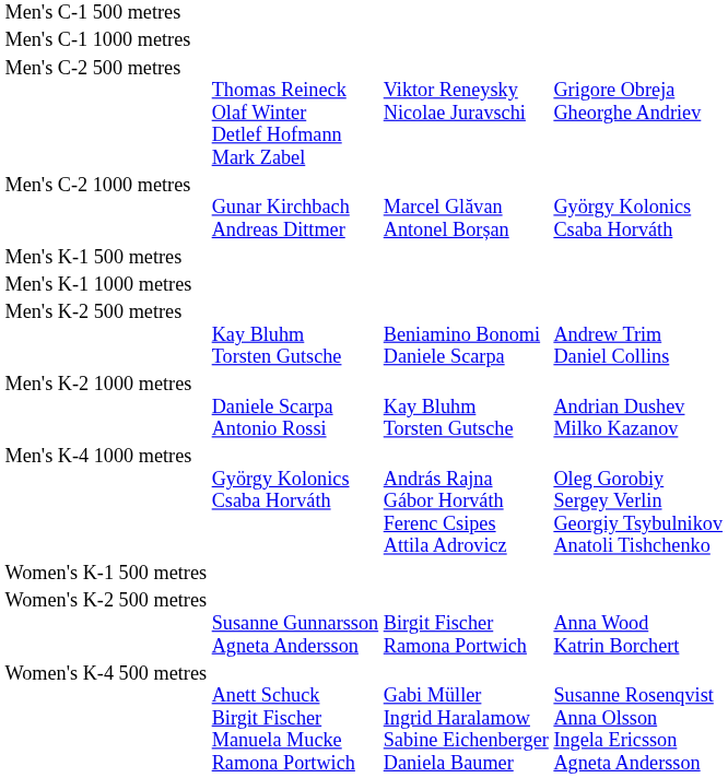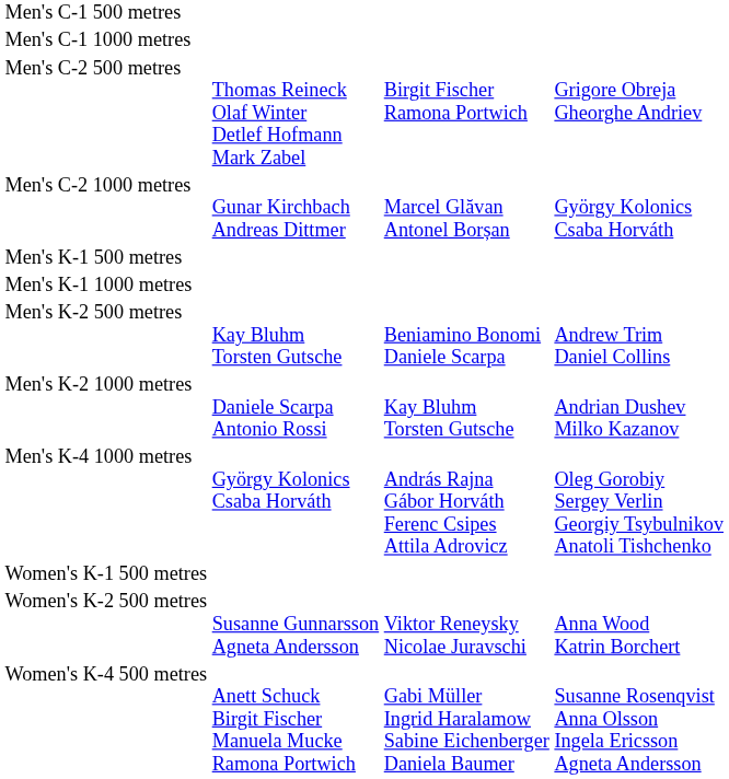 <table>
 <tr>
 <td>Men's C-1 500 metres<br></td>
 <td></td>
 <td></td>
 <td></td>
 </tr>
 <tr>
 <td>Men's C-1 1000 metres<br></td>
 <td></td>
 <td></td>
 <td></td>
 </tr>
 <tr valign="top">
 <td>Men's C-2 500 metres<br></td>
 <td><br><a href='#'>Thomas Reineck</a><br><a href='#'>Olaf Winter</a><br><a href='#'>Detlef Hofmann</a><br><a href='#'>Mark Zabel</a></td>
-<td><br><a href='#'>Viktor Reneysky</a><br><a href='#'>Nicolae Juravschi</a></td>
+<td><br><a href='#'>Birgit Fischer</a><br><a href='#'>Ramona Portwich</a></td>
 <td><br><a href='#'>Grigore Obreja</a><br><a href='#'>Gheorghe Andriev</a></td>
 </tr>
 <tr valign="top">
 <td>Men's C-2 1000 metres<br></td>
 <td><br><a href='#'>Gunar Kirchbach</a><br><a href='#'>Andreas Dittmer</a></td>
 <td><br><a href='#'>Marcel Glăvan</a><br><a href='#'>Antonel Borșan</a></td>
 <td><br><a href='#'>György Kolonics</a><br><a href='#'>Csaba Horváth</a></td>
 </tr>
 <tr valign="top">
 <td>Men's K-1 500 metres<br></td>
 <td></td>
 <td></td>
 <td></td>
 </tr>
 <tr valign="top">
 <td>Men's K-1 1000 metres<br></td>
 <td></td>
 <td></td>
 <td></td>
 </tr>
 <tr valign="top">
 <td>Men's K-2 500 metres<br></td>
 <td><br><a href='#'>Kay Bluhm</a><br><a href='#'>Torsten Gutsche</a></td>
 <td><br><a href='#'>Beniamino Bonomi</a><br><a href='#'>Daniele Scarpa</a></td>
 <td><br><a href='#'>Andrew Trim</a><br><a href='#'>Daniel Collins</a></td>
 </tr>
 <tr valign="top">
 <td>Men's K-2 1000 metres<br></td>
 <td><br><a href='#'>Daniele Scarpa</a><br><a href='#'>Antonio Rossi</a></td>
 <td><br><a href='#'>Kay Bluhm</a><br><a href='#'>Torsten Gutsche</a></td>
 <td><br><a href='#'>Andrian Dushev</a><br><a href='#'>Milko Kazanov</a></td>
 </tr>
 <tr valign="top">
 <td>Men's K-4 1000 metres<br></td>
 <td><br><a href='#'>György Kolonics</a><br><a href='#'>Csaba Horváth</a></td>
 <td><br><a href='#'>András Rajna</a><br><a href='#'>Gábor Horváth</a> <br><a href='#'>Ferenc Csipes</a> <br><a href='#'>Attila Adrovicz</a></td>
 <td><br><a href='#'>Oleg Gorobiy</a> <br><a href='#'>Sergey Verlin</a> <br><a href='#'>Georgiy Tsybulnikov</a> <br><a href='#'>Anatoli Tishchenko</a></td>
 </tr>
 <tr>
 <td>Women's K-1 500 metres<br></td>
 <td></td>
 <td></td>
 <td></td>
 </tr>
 <tr valign="top">
 <td>Women's K-2 500 metres<br></td>
 <td><br><a href='#'>Susanne Gunnarsson</a><br><a href='#'>Agneta Andersson</a></td>
-<td><br><a href='#'>Birgit Fischer</a><br><a href='#'>Ramona Portwich</a></td>
+<td><br><a href='#'>Viktor Reneysky</a><br><a href='#'>Nicolae Juravschi</a></td>
 <td><br><a href='#'>Anna Wood</a><br><a href='#'>Katrin Borchert</a></td>
 </tr>
 <tr valign="top">
 <td>Women's K-4 500 metres<br></td>
 <td><br><a href='#'>Anett Schuck</a><br><a href='#'>Birgit Fischer</a><br><a href='#'>Manuela Mucke</a><br><a href='#'>Ramona Portwich</a></td>
 <td><br><a href='#'>Gabi Müller</a><br><a href='#'>Ingrid Haralamow</a><br><a href='#'>Sabine Eichenberger</a><br><a href='#'>Daniela Baumer</a></td>
 <td><br><a href='#'>Susanne Rosenqvist</a><br><a href='#'>Anna Olsson</a><br><a href='#'>Ingela Ericsson</a><br><a href='#'>Agneta Andersson</a></td>
 </tr>
 </table>
